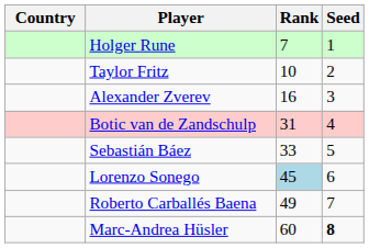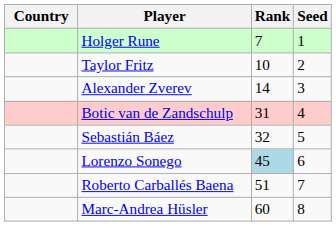 <table class=wikitable>
 <tr>
 <th width="70">Country</th>
 <th width="175">Player</th>
 <th>Rank</th>
 <th>Seed</th>
 </tr>
 <tr bgcolor=#cfc>
 <td></td>
 <td><a href='#'>Holger Rune</a></td>
 <td>7</td>
 <td>1</td>
 </tr>
 <tr>
 <td></td>
 <td><a href='#'>Taylor Fritz</a></td>
 <td>10</td>
 <td>2</td>
 </tr>
 <tr>
 <td></td>
 <td><a href='#'>Alexander Zverev</a></td>
-<td>16</td>
+<td>14</td>
 <td>3</td>
 </tr>
 <tr bgcolor=#fcc>
 <td></td>
 <td><a href='#'>Botic van de Zandschulp</a></td>
 <td>31</td>
 <td>4</td>
 </tr>
 <tr>
 <td></td>
 <td><a href='#'>Sebastián Báez</a></td>
-<td>33</td>
+<td>32</td>
 <td>5</td>
 </tr>
 <tr>
 <td></td>
 <td><a href='#'>Lorenzo Sonego</a></td>
 <td style="background: lightblue;">45</td>
 <td>6</td>
 </tr>
 <tr>
 <td></td>
 <td><a href='#'>Roberto Carballés Baena</a></td>
-<td>49</td>
+<td>51</td>
 <td>7</td>
 </tr>
 <tr>
 <td></td>
 <td><a href='#'>Marc-Andrea Hüsler</a></td>
 <td>60</td>
-<td><strong>8</strong></td>
+<td>8</td>
 </tr>
 </table>
